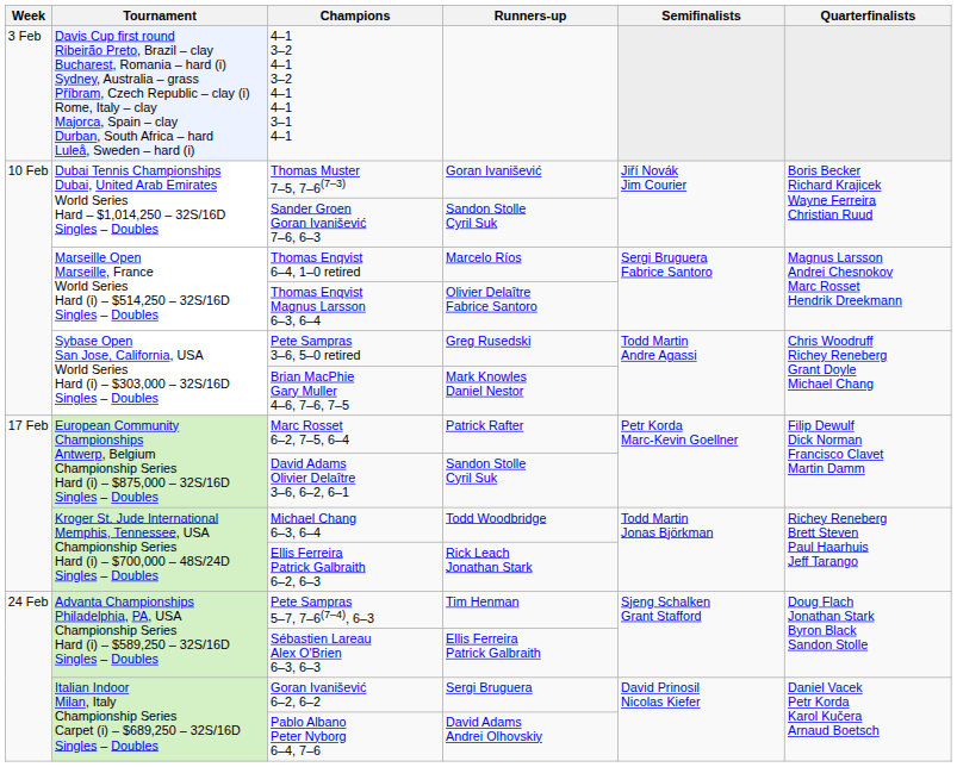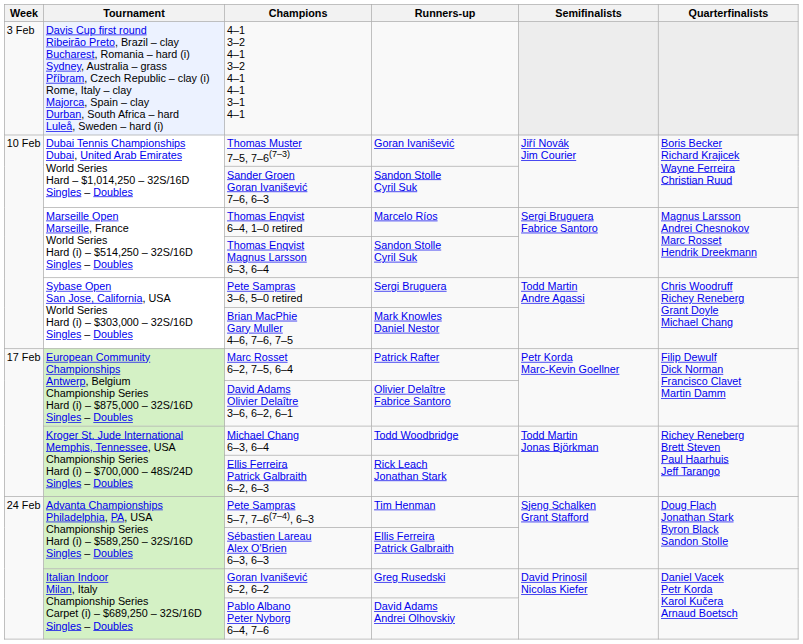 <table class=wikitable style=font-size:95%>
 <tr>
 <th style="width:48px;">Week</th>
 <th style="width:248px;">Tournament</th>
 <th style="width:200px;">Champions</th>
 <th style="width:200px;">Runners-up</th>
 <th style="width:190px;">Semifinalists</th>
 <th style="width:190px;">Quarterfinalists</th>
 </tr>
 <tr valign=top>
 <td rowspan=1>3 Feb</td>
 <td bgcolor="#ECF2FF" rowspan=1><a href='#'>Davis Cup first round</a><br><a href='#'>Ribeirão Preto</a>, Brazil – clay<br> <a href='#'>Bucharest</a>, Romania – hard (i)<br> <a href='#'>Sydney</a>, Australia – grass<br> <a href='#'>Příbram</a>, Czech Republic – clay (i)<br> Rome, Italy – clay<br><a href='#'>Majorca</a>, Spain – clay<br> <a href='#'>Durban</a>, South Africa – hard<br> <a href='#'>Luleå</a>, Sweden – hard (i)</td>
 <td> 4–1<br> 3–2<br> 4–1<br> 3–2<br> 4–1<br> 4–1<br> 3–1<br> 4–1</td>
 <td><br><br><br><br><br><br><br></td>
 <td bgcolor="#ededed"></td>
 <td bgcolor="#ededed"></td>
 </tr>
 <tr valign=top>
 <td rowspan=6>10 Feb</td>
 <td style="background:#FFF;" rowspan=2><a href='#'>Dubai Tennis Championships</a><br><a href='#'>Dubai</a>, <a href='#'>United Arab Emirates</a><br>World Series<br>Hard – $1,014,250 – 32S/16D <br> <a href='#'>Singles</a> – <a href='#'>Doubles</a></td>
 <td> <a href='#'>Thomas Muster</a><br> 7–5, 7–6<sup>(7–3)</sup></td>
 <td> <a href='#'>Goran Ivanišević</a></td>
 <td rowspan=2> <a href='#'>Jiří Novák</a><br> <a href='#'>Jim Courier</a></td>
 <td rowspan=2> <a href='#'>Boris Becker</a><br> <a href='#'>Richard Krajicek</a><br> <a href='#'>Wayne Ferreira</a><br> <a href='#'>Christian Ruud</a></td>
 </tr>
 <tr valign=top>
 <td> <a href='#'>Sander Groen</a><br> <a href='#'>Goran Ivanišević</a><br> 7–6, 6–3</td>
 <td> <a href='#'>Sandon Stolle</a><br> <a href='#'>Cyril Suk</a></td>
 </tr>
 <tr valign=top>
 <td style="background:#FFF;" rowspan=2><a href='#'>Marseille Open</a><br><a href='#'>Marseille</a>, France<br>World Series<br>Hard (i) – $514,250 – 32S/16D <br> <a href='#'>Singles</a> – <a href='#'>Doubles</a></td>
 <td> <a href='#'>Thomas Enqvist</a><br> 6–4, 1–0 retired</td>
 <td> <a href='#'>Marcelo Ríos</a></td>
 <td rowspan=2> <a href='#'>Sergi Bruguera</a><br> <a href='#'>Fabrice Santoro</a></td>
 <td rowspan=2> <a href='#'>Magnus Larsson</a><br> <a href='#'>Andrei Chesnokov</a><br> <a href='#'>Marc Rosset</a><br> <a href='#'>Hendrik Dreekmann</a></td>
 </tr>
 <tr valign=top>
 <td> <a href='#'>Thomas Enqvist</a><br> <a href='#'>Magnus Larsson</a><br> 6–3, 6–4</td>
-<td> <a href='#'>Olivier Delaître</a><br> <a href='#'>Fabrice Santoro</a></td>
+<td> <a href='#'>Sandon Stolle</a><br> <a href='#'>Cyril Suk</a></td>
 </tr>
 <tr valign=top>
 <td style="background:#FFF;" rowspan=2><a href='#'>Sybase Open</a><br><a href='#'>San Jose, California</a>, USA<br>World Series<br>Hard (i) – $303,000 – 32S/16D <br> <a href='#'>Singles</a> – <a href='#'>Doubles</a></td>
 <td> <a href='#'>Pete Sampras</a><br> 3–6, 5–0 retired</td>
-<td> <a href='#'>Greg Rusedski</a></td>
+<td> <a href='#'>Sergi Bruguera</a></td>
 <td rowspan=2> <a href='#'>Todd Martin</a><br> <a href='#'>Andre Agassi</a></td>
 <td rowspan=2> <a href='#'>Chris Woodruff</a><br> <a href='#'>Richey Reneberg</a><br> <a href='#'>Grant Doyle</a><br> <a href='#'>Michael Chang</a></td>
 </tr>
 <tr valign=top>
 <td> <a href='#'>Brian MacPhie</a><br> <a href='#'>Gary Muller</a><br> 4–6, 7–6, 7–5</td>
 <td> <a href='#'>Mark Knowles</a><br> <a href='#'>Daniel Nestor</a></td>
 </tr>
 <tr valign=top>
 <td rowspan=4>17 Feb</td>
 <td bgcolor="#D4F1C5" rowspan=2><a href='#'>European Community Championships</a><br><a href='#'>Antwerp</a>, Belgium<br>Championship Series<br>Hard (i) – $875,000 – 32S/16D <br> <a href='#'>Singles</a> – <a href='#'>Doubles</a></td>
 <td> <a href='#'>Marc Rosset</a><br> 6–2, 7–5, 6–4</td>
 <td> <a href='#'>Patrick Rafter</a></td>
 <td rowspan=2> <a href='#'>Petr Korda</a><br> <a href='#'>Marc-Kevin Goellner</a></td>
 <td rowspan=2> <a href='#'>Filip Dewulf</a><br> <a href='#'>Dick Norman</a><br> <a href='#'>Francisco Clavet</a><br> <a href='#'>Martin Damm</a></td>
 </tr>
 <tr valign=top>
 <td> <a href='#'>David Adams</a><br> <a href='#'>Olivier Delaître</a><br> 3–6, 6–2, 6–1</td>
-<td> <a href='#'>Sandon Stolle</a><br> <a href='#'>Cyril Suk</a></td>
+<td> <a href='#'>Olivier Delaître</a><br> <a href='#'>Fabrice Santoro</a></td>
 </tr>
 <tr valign=top>
 <td bgcolor="#D4F1C5" rowspan=2><a href='#'>Kroger St. Jude International</a><br><a href='#'>Memphis, Tennessee</a>, USA<br>Championship Series<br>Hard (i) – $700,000 – 48S/24D <br> <a href='#'>Singles</a> – <a href='#'>Doubles</a></td>
 <td> <a href='#'>Michael Chang</a><br> 6–3, 6–4</td>
 <td> <a href='#'>Todd Woodbridge</a></td>
 <td rowspan=2> <a href='#'>Todd Martin</a><br> <a href='#'>Jonas Björkman</a></td>
 <td rowspan=2> <a href='#'>Richey Reneberg</a><br> <a href='#'>Brett Steven</a><br> <a href='#'>Paul Haarhuis</a><br> <a href='#'>Jeff Tarango</a></td>
 </tr>
 <tr valign=top>
 <td> <a href='#'>Ellis Ferreira</a><br> <a href='#'>Patrick Galbraith</a><br> 6–2, 6–3</td>
 <td> <a href='#'>Rick Leach</a><br> <a href='#'>Jonathan Stark</a></td>
 </tr>
 <tr valign=top>
 <td rowspan=4>24 Feb</td>
 <td bgcolor="#D4F1C5" rowspan=2><a href='#'>Advanta Championships</a><br><a href='#'>Philadelphia</a>, <a href='#'>PA</a>, USA<br>Championship Series<br>Hard (i) – $589,250 – 32S/16D <br> <a href='#'>Singles</a> – <a href='#'>Doubles</a></td>
 <td> <a href='#'>Pete Sampras</a><br> 5–7, 7–6<sup>(7–4)</sup>, 6–3</td>
 <td> <a href='#'>Tim Henman</a></td>
 <td rowspan=2> <a href='#'>Sjeng Schalken</a><br> <a href='#'>Grant Stafford</a></td>
 <td rowspan=2> <a href='#'>Doug Flach</a><br> <a href='#'>Jonathan Stark</a><br> <a href='#'>Byron Black</a><br> <a href='#'>Sandon Stolle</a></td>
 </tr>
 <tr valign=top>
 <td> <a href='#'>Sébastien Lareau</a><br> <a href='#'>Alex O'Brien</a><br> 6–3, 6–3</td>
 <td> <a href='#'>Ellis Ferreira</a><br> <a href='#'>Patrick Galbraith</a></td>
 </tr>
 <tr valign=top>
 <td bgcolor="#D4F1C5" rowspan=2><a href='#'>Italian Indoor</a><br><a href='#'>Milan</a>, Italy<br>Championship Series<br>Carpet (i) – $689,250 – 32S/16D <br> <a href='#'>Singles</a> – <a href='#'>Doubles</a></td>
 <td> <a href='#'>Goran Ivanišević</a><br> 6–2, 6–2</td>
-<td> <a href='#'>Sergi Bruguera</a></td>
+<td> <a href='#'>Greg Rusedski</a></td>
 <td rowspan=2> <a href='#'>David Prinosil</a><br> <a href='#'>Nicolas Kiefer</a></td>
 <td rowspan=2> <a href='#'>Daniel Vacek</a><br> <a href='#'>Petr Korda</a><br> <a href='#'>Karol Kučera</a><br> <a href='#'>Arnaud Boetsch</a></td>
 </tr>
 <tr valign=top>
 <td> <a href='#'>Pablo Albano</a><br> <a href='#'>Peter Nyborg</a><br> 6–4, 7–6</td>
 <td> <a href='#'>David Adams</a><br> <a href='#'>Andrei Olhovskiy</a></td>
 </tr>
 </table>
